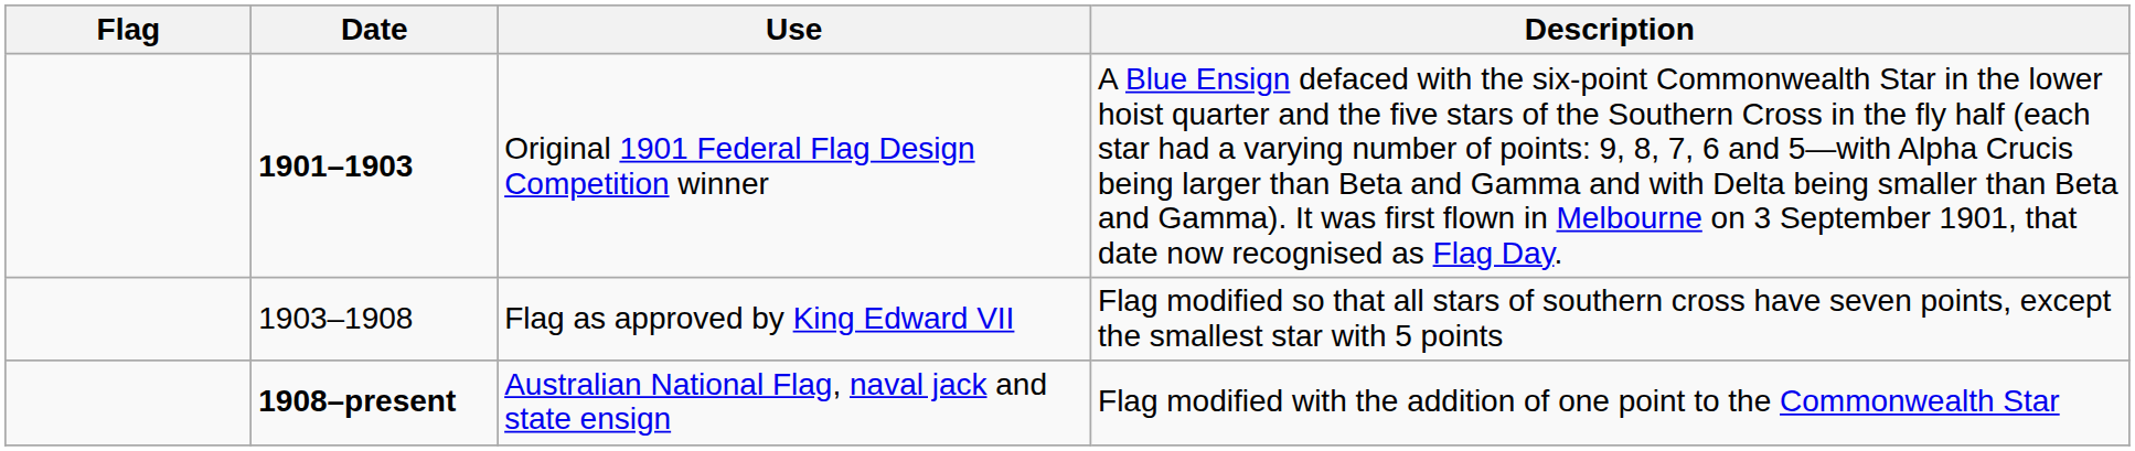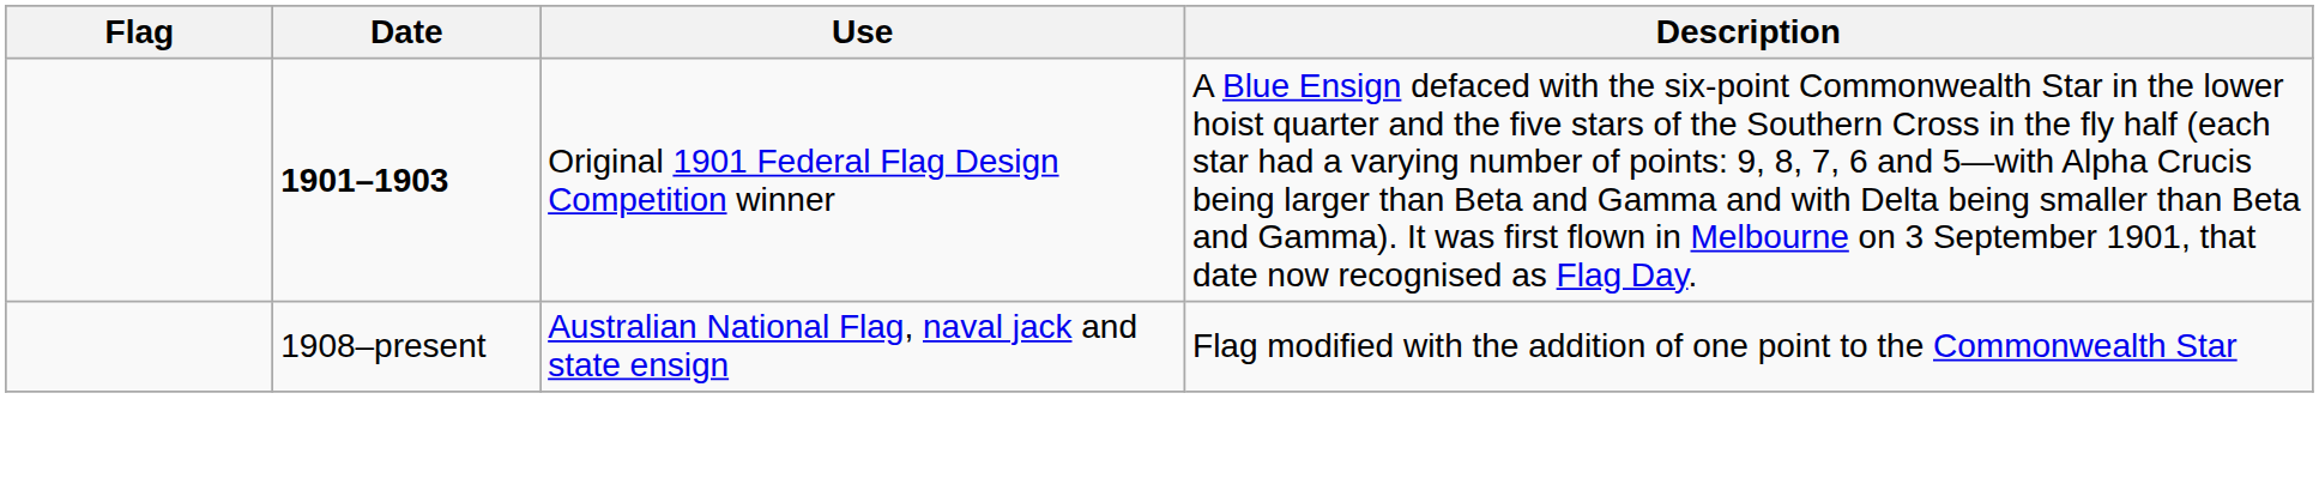 <table class="wikitable">
 <tr>
 <th scope="col" style="width:120px;">Flag</th>
 <th scope="col" style="width:120px;">Date</th>
 <th scope="col" style="width:300px;">Use</th>
 <th scope="col" style="width:530px;">Description</th>
 </tr>
 <tr>
 <td></td>
 <td><strong>1901–1903</strong></td>
 <td>Original <a href='#'>1901 Federal Flag Design Competition</a> winner</td>
 <td>A <a href='#'>Blue Ensign</a> defaced with the six-point Commonwealth Star in the lower hoist quarter and the five stars of the Southern Cross in the fly half (each star had a varying number of points: 9, 8, 7, 6 and 5—with Alpha Crucis being larger than Beta and Gamma and with Delta being smaller than Beta and Gamma). It was first flown in <a href='#'>Melbourne</a> on 3 September 1901, that date now recognised as <a href='#'>Flag Day</a>.</td>
 </tr>
 <tr>
 <td></td>
-<td>1903–1908</td>
-<td>Flag as approved by <a href='#'>King Edward VII</a></td>
-<td>Flag modified so that all stars of southern cross have seven points, except the smallest star with 5 points</td>
-</tr>
-<tr>
-<td></td>
-<td><strong>1908–present</strong></td>
+<td>1908–present</td>
 <td><a href='#'>Australian National Flag</a>, <a href='#'>naval jack</a> and <a href='#'>state ensign</a></td>
 <td>Flag modified with the addition of one point to the <a href='#'>Commonwealth Star</a></td>
 </tr>
 </table>
